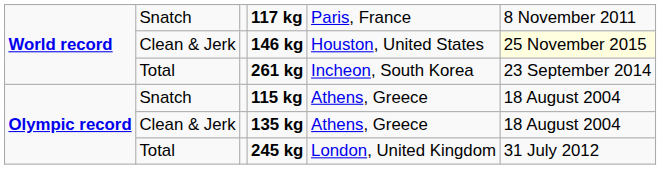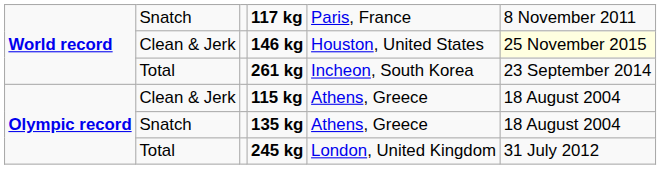 <table class="wikitable">
 <tr>
 <td rowspan=3><strong><a href='#'>World record</a></strong></td>
 <td>Snatch</td>
 <td></td>
 <td><strong>117 kg</strong></td>
 <td><a href='#'>Paris</a>, France</td>
 <td>8 November 2011</td>
 </tr>
 <tr>
 <td>Clean & Jerk</td>
 <td></td>
 <td><strong>146 kg</strong></td>
 <td><a href='#'>Houston</a>, United States</td>
 <td style="background: lightyellow;">25 November 2015</td>
 </tr>
 <tr>
 <td>Total</td>
 <td></td>
 <td><strong>261 kg</strong></td>
 <td><a href='#'>Incheon</a>, South Korea</td>
 <td>23 September 2014</td>
 </tr>
 <tr>
 <td rowspan=3><strong><a href='#'>Olympic record</a></strong></td>
-<td>Snatch</td>
+<td>Clean & Jerk</td>
 <td></td>
 <td><strong>115 kg</strong></td>
 <td><a href='#'>Athens</a>, Greece</td>
 <td>18 August 2004</td>
 </tr>
 <tr>
-<td>Clean & Jerk</td>
+<td>Snatch</td>
 <td></td>
 <td><strong>135 kg</strong></td>
 <td><a href='#'>Athens</a>, Greece</td>
 <td>18 August 2004</td>
 </tr>
 <tr>
 <td>Total</td>
 <td></td>
 <td><strong>245 kg</strong></td>
 <td><a href='#'>London</a>, United Kingdom</td>
 <td>31 July 2012</td>
 </tr>
 </table>
